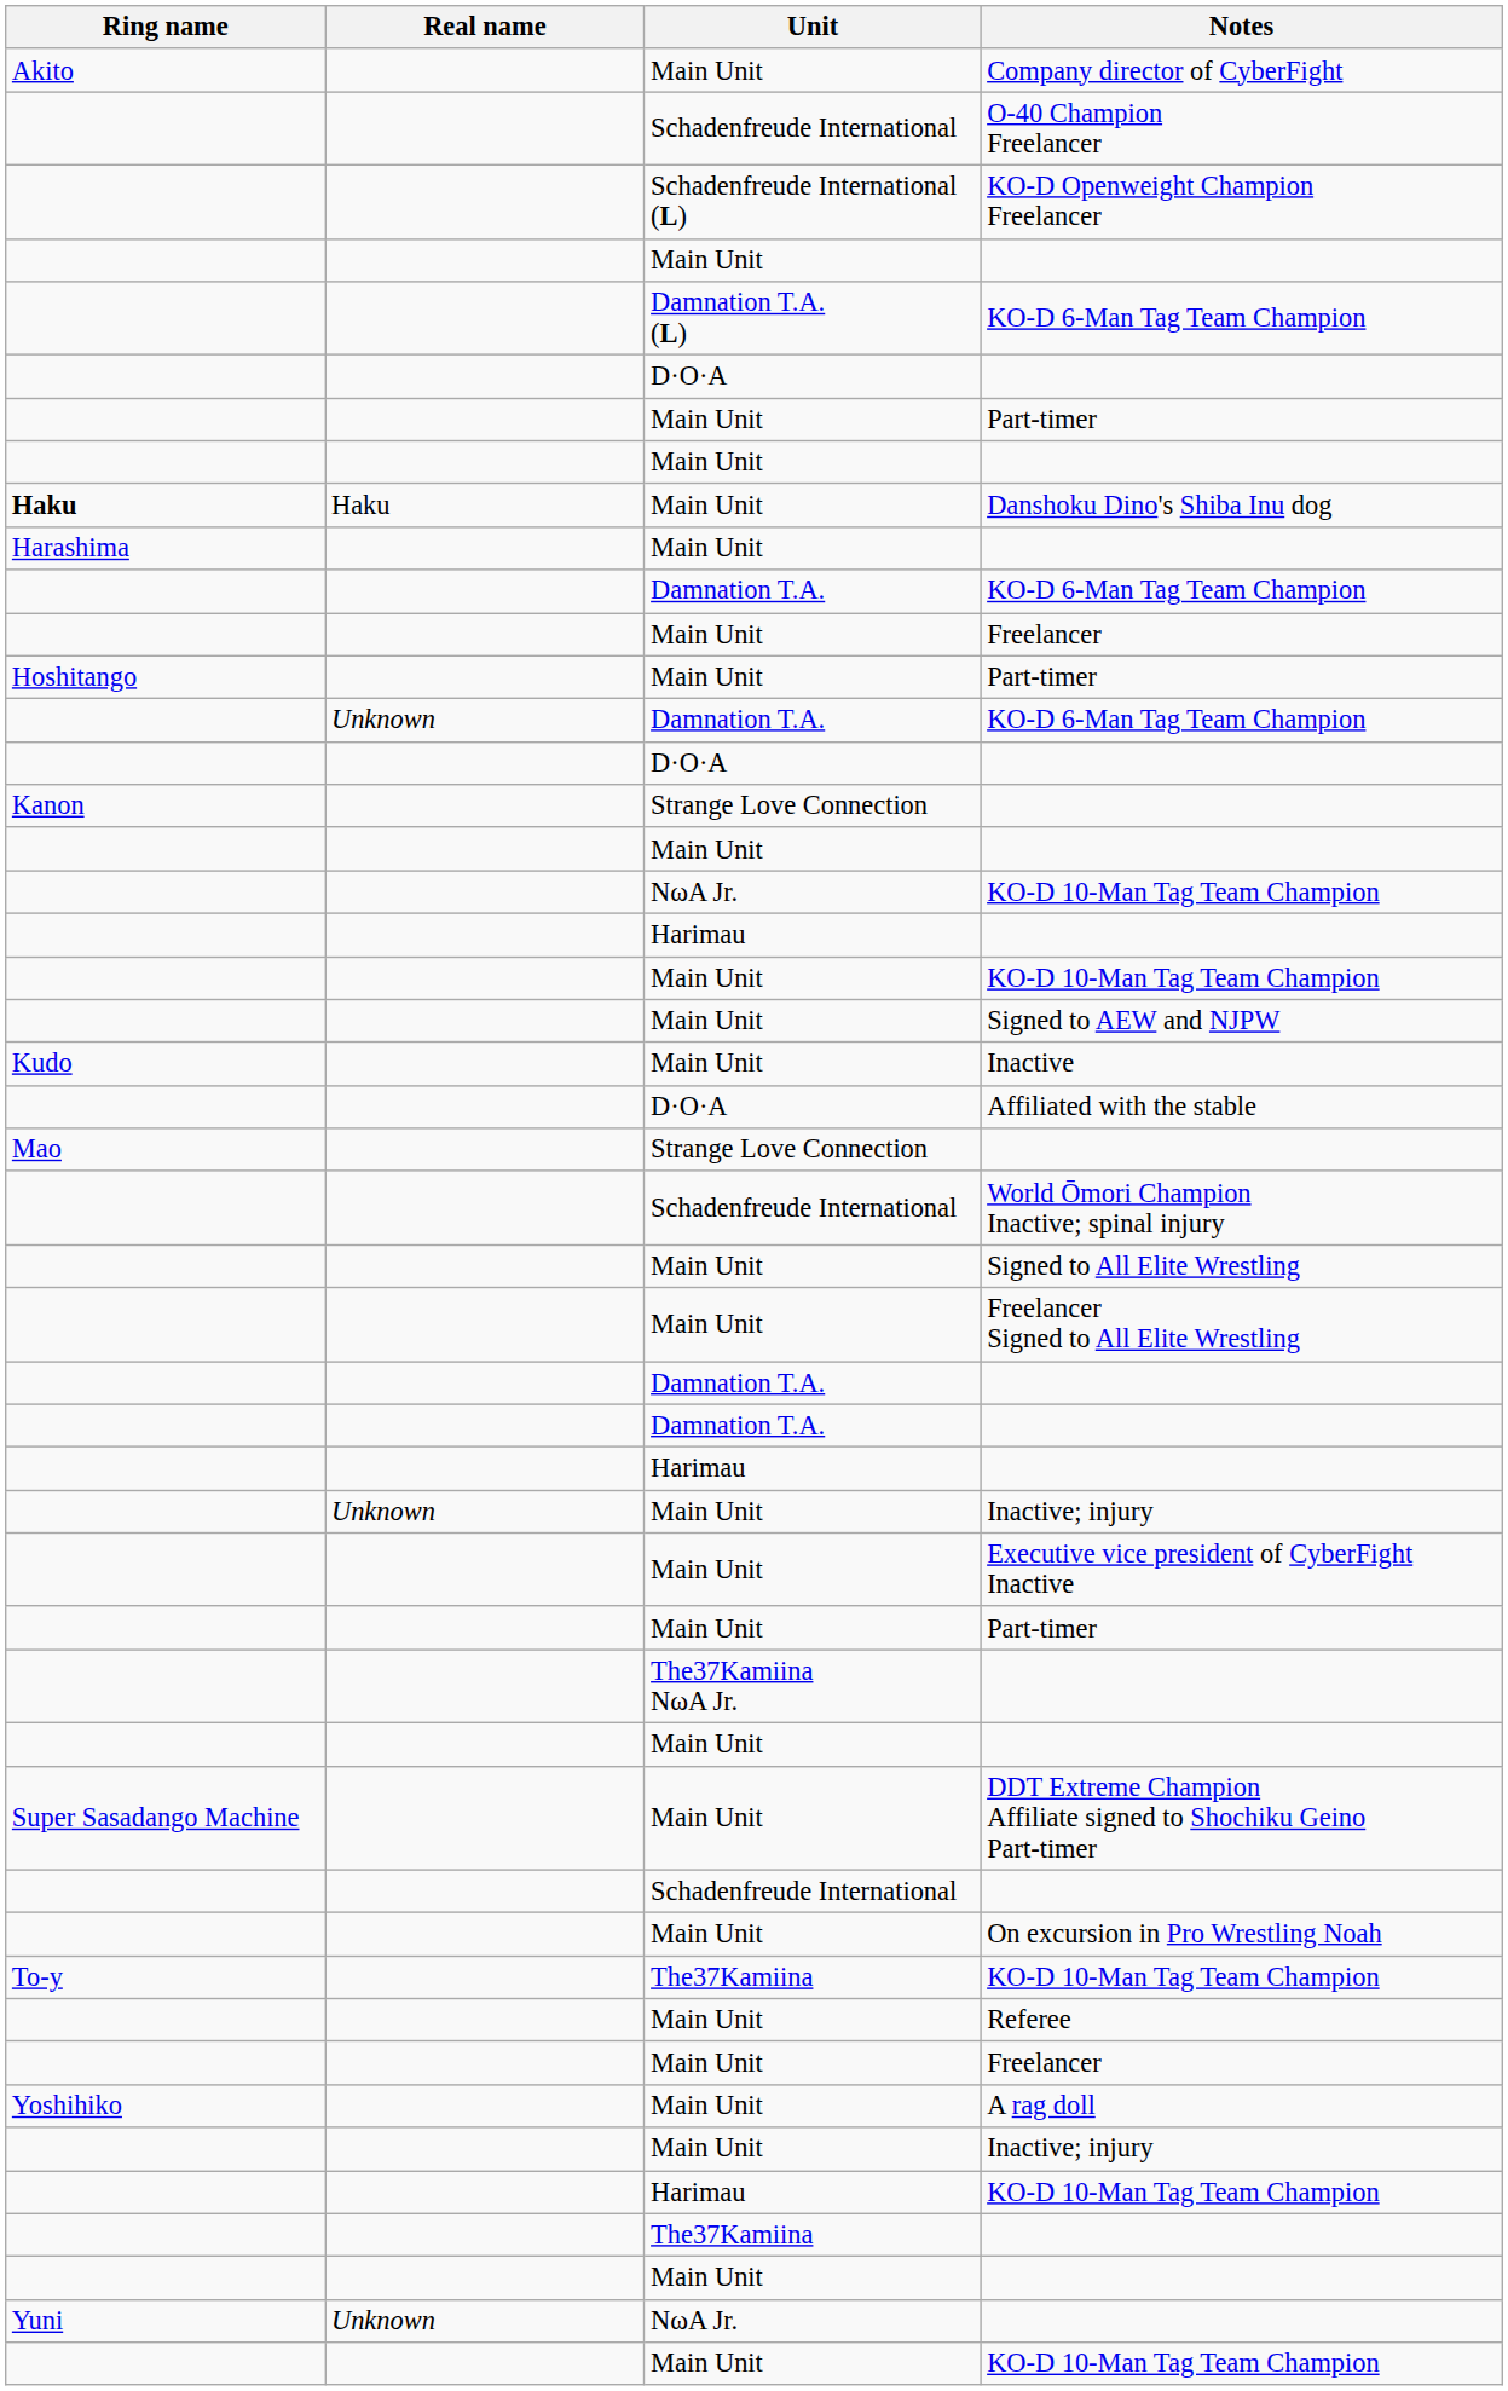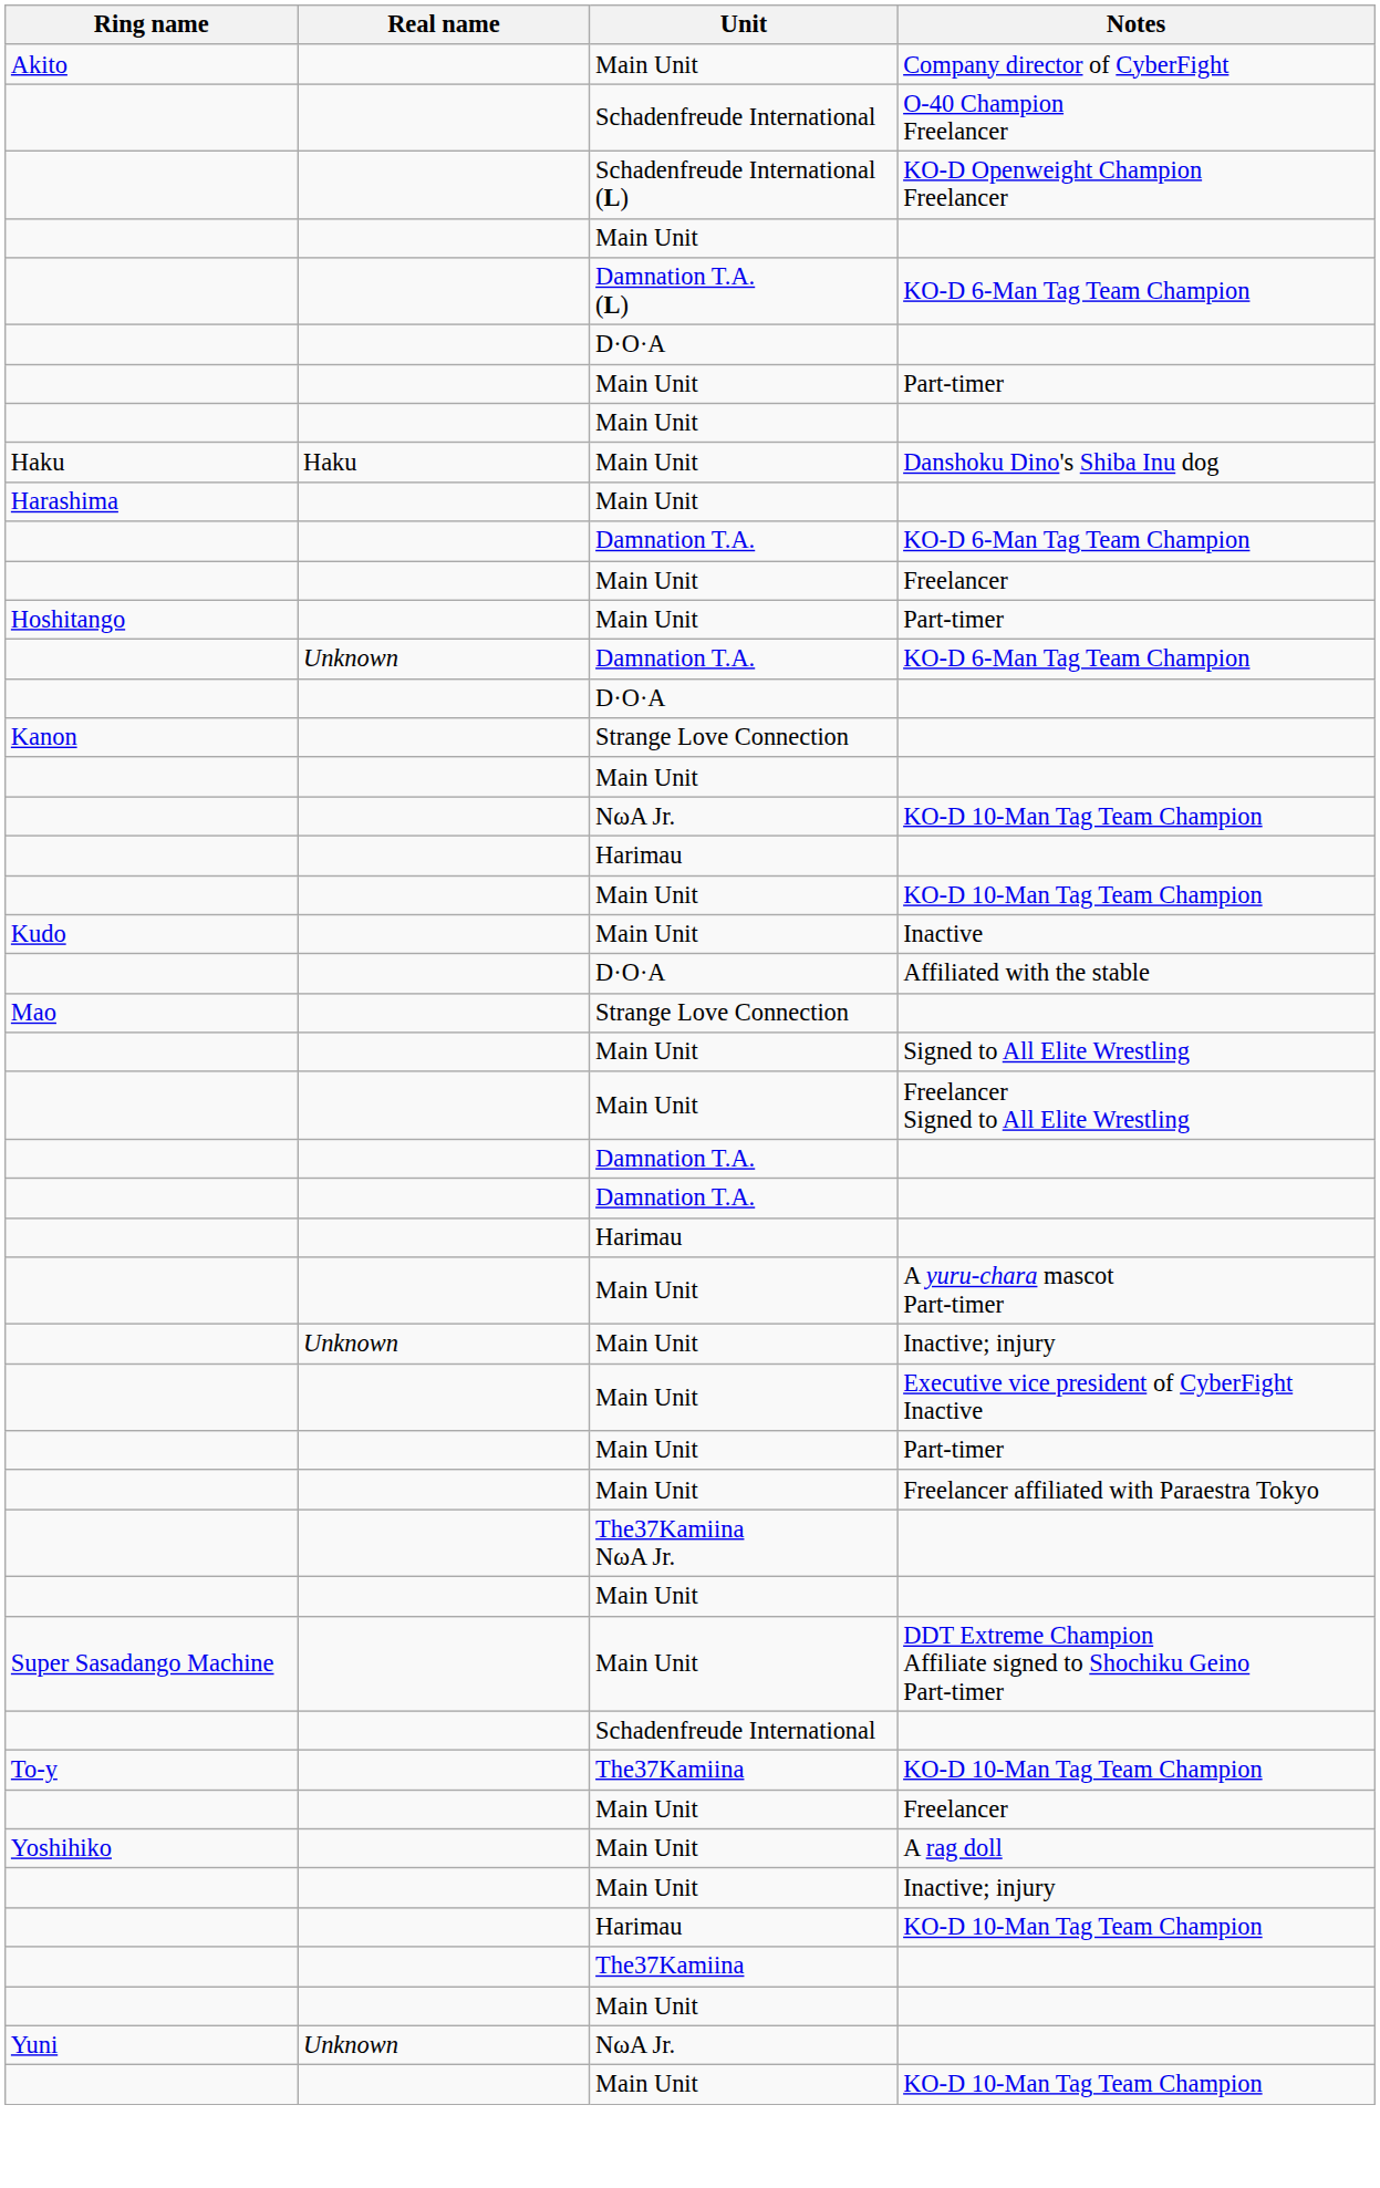 <table class="wikitable sortable" align="left center" width="70%">
 <tr>
 <th width="19%">Ring name</th>
 <th width="19%">Real name</th>
 <th width="20%">Unit</th>
 <th width="31%">Notes</th>
 </tr>
 <tr>
 <td><a href='#'>Akito</a></td>
 <td></td>
 <td>Main Unit</td>
 <td><a href='#'>Company director</a> of <a href='#'>CyberFight</a></td>
 </tr>
 <tr>
 <td></td>
 <td></td>
 <td>Schadenfreude International</td>
 <td><a href='#'>O-40 Champion</a><br>Freelancer</td>
 </tr>
 <tr>
 <td></td>
 <td></td>
 <td>Schadenfreude International<br>(<strong>L</strong>)</td>
 <td><a href='#'>KO-D Openweight Champion</a><br>Freelancer</td>
 </tr>
 <tr>
 <td></td>
 <td></td>
 <td>Main Unit</td>
 <td></td>
 </tr>
 <tr>
 <td></td>
 <td></td>
 <td><a href='#'>Damnation T.A.</a><br>(<strong>L</strong>)</td>
 <td><a href='#'>KO-D 6-Man Tag Team Champion</a></td>
 </tr>
 <tr>
 <td></td>
 <td></td>
 <td>D·O·A</td>
 <td></td>
 </tr>
 <tr>
 <td></td>
 <td></td>
 <td>Main Unit</td>
 <td>Part-timer</td>
 </tr>
 <tr>
 <td></td>
 <td></td>
 <td>Main Unit</td>
 <td></td>
 </tr>
 <tr>
-<td><strong>Haku</strong></td>
+<td>Haku</td>
 <td>Haku</td>
 <td>Main Unit</td>
 <td><a href='#'>Danshoku Dino</a>'s <a href='#'>Shiba Inu</a> dog</td>
 </tr>
 <tr>
 <td><a href='#'>Harashima</a></td>
 <td></td>
 <td>Main Unit</td>
 <td></td>
 </tr>
 <tr>
 <td></td>
 <td></td>
 <td><a href='#'>Damnation T.A.</a></td>
 <td><a href='#'>KO-D 6-Man Tag Team Champion</a></td>
 </tr>
 <tr>
 <td></td>
 <td></td>
 <td>Main Unit</td>
 <td>Freelancer</td>
 </tr>
 <tr>
 <td><a href='#'>Hoshitango</a></td>
 <td></td>
 <td>Main Unit</td>
 <td>Part-timer</td>
 </tr>
 <tr>
 <td></td>
 <td><em>Unknown</em></td>
 <td><a href='#'>Damnation T.A.</a></td>
 <td><a href='#'>KO-D 6-Man Tag Team Champion</a></td>
 </tr>
 <tr>
 <td></td>
 <td></td>
 <td>D·O·A</td>
 <td></td>
 </tr>
 <tr>
 <td><a href='#'>Kanon</a></td>
 <td></td>
 <td>Strange Love Connection</td>
 <td></td>
 </tr>
 <tr>
 <td></td>
 <td></td>
 <td>Main Unit</td>
 <td></td>
 </tr>
 <tr>
 <td></td>
 <td></td>
 <td>NωA Jr.</td>
 <td><a href='#'>KO-D 10-Man Tag Team Champion</a></td>
 </tr>
 <tr>
 <td></td>
 <td></td>
 <td>Harimau</td>
 <td></td>
 </tr>
 <tr>
 <td></td>
 <td></td>
 <td>Main Unit</td>
 <td><a href='#'>KO-D 10-Man Tag Team Champion</a></td>
 </tr>
 <tr>
-<td></td>
-<td></td>
-<td>Main Unit</td>
-<td>Signed to <a href='#'>AEW</a> and <a href='#'>NJPW</a></td>
-</tr>
-<tr>
 <td><a href='#'>Kudo</a></td>
 <td></td>
 <td>Main Unit</td>
 <td>Inactive</td>
 </tr>
 <tr>
 <td></td>
 <td></td>
 <td>D·O·A</td>
 <td>Affiliated with the  stable</td>
 </tr>
 <tr>
 <td><a href='#'>Mao</a></td>
 <td></td>
 <td>Strange Love Connection</td>
 <td></td>
-</tr>
-<tr>
-<td></td>
-<td></td>
-<td>Schadenfreude International</td>
-<td><a href='#'>World Ōmori Champion</a><br>Inactive; spinal injury</td>
 </tr>
 <tr>
 <td></td>
 <td></td>
 <td>Main Unit</td>
 <td>Signed to <a href='#'>All Elite Wrestling</a></td>
 </tr>
 <tr>
 <td></td>
 <td></td>
 <td>Main Unit</td>
 <td>Freelancer<br>Signed to <a href='#'>All Elite Wrestling</a></td>
 </tr>
 <tr>
 <td></td>
 <td></td>
 <td><a href='#'>Damnation T.A.</a></td>
 <td></td>
 </tr>
 <tr>
 <td></td>
 <td></td>
 <td><a href='#'>Damnation T.A.</a></td>
 <td></td>
 </tr>
 <tr>
 <td></td>
 <td></td>
 <td>Harimau</td>
 <td></td>
 </tr>
 <tr>
 <td></td>
+<td></td>
+<td>Main Unit</td>
+<td>A <em><a href='#'>yuru-chara</a></em> mascot<br>Part-timer</td>
+</tr>
+<tr>
+<td></td>
 <td><em>Unknown</em></td>
 <td>Main Unit</td>
 <td>Inactive; injury</td>
 </tr>
 <tr>
 <td></td>
 <td></td>
 <td>Main Unit</td>
 <td><a href='#'>Executive vice president</a> of <a href='#'>CyberFight</a><br>Inactive</td>
 </tr>
 <tr>
 <td></td>
 <td></td>
 <td>Main Unit</td>
 <td>Part-timer</td>
+</tr>
+<tr>
+<td></td>
+<td></td>
+<td>Main Unit</td>
+<td>Freelancer affiliated with Paraestra Tokyo</td>
 </tr>
 <tr>
 <td></td>
 <td></td>
 <td><a href='#'>The37Kamiina</a><br>NωA Jr.</td>
 <td></td>
 </tr>
 <tr>
 <td></td>
 <td></td>
 <td>Main Unit</td>
 <td></td>
 </tr>
 <tr>
 <td><a href='#'>Super Sasadango Machine</a></td>
 <td></td>
 <td>Main Unit</td>
 <td><a href='#'>DDT Extreme Champion</a><br>Affiliate signed to <a href='#'>Shochiku Geino</a><br>Part-timer</td>
 </tr>
 <tr>
 <td></td>
 <td></td>
 <td>Schadenfreude International</td>
 <td></td>
 </tr>
 <tr>
-<td></td>
-<td></td>
-<td>Main Unit</td>
-<td>On excursion in <a href='#'>Pro Wrestling Noah</a></td>
-</tr>
-<tr>
 <td><a href='#'>To-y</a></td>
 <td></td>
 <td><a href='#'>The37Kamiina</a></td>
 <td><a href='#'>KO-D 10-Man Tag Team Champion</a></td>
-</tr>
-<tr>
-<td></td>
-<td></td>
-<td>Main Unit</td>
-<td>Referee</td>
 </tr>
 <tr>
 <td></td>
 <td></td>
 <td>Main Unit</td>
 <td>Freelancer</td>
 </tr>
 <tr>
 <td><a href='#'>Yoshihiko</a></td>
 <td></td>
 <td>Main Unit</td>
 <td>A <a href='#'>rag doll</a></td>
 </tr>
 <tr>
 <td></td>
 <td></td>
 <td>Main Unit</td>
 <td>Inactive; injury</td>
 </tr>
 <tr>
 <td></td>
 <td></td>
 <td>Harimau</td>
 <td><a href='#'>KO-D 10-Man Tag Team Champion</a></td>
 </tr>
 <tr>
 <td></td>
 <td></td>
 <td><a href='#'>The37Kamiina</a></td>
 <td></td>
 </tr>
 <tr>
 <td></td>
 <td></td>
 <td>Main Unit</td>
 <td></td>
 </tr>
 <tr>
 <td><a href='#'>Yuni</a></td>
 <td><em>Unknown</em></td>
 <td>NωA Jr.</td>
 <td></td>
 </tr>
 <tr>
 <td></td>
 <td></td>
 <td>Main Unit</td>
 <td><a href='#'>KO-D 10-Man Tag Team Champion</a></td>
 </tr>
 </table>
